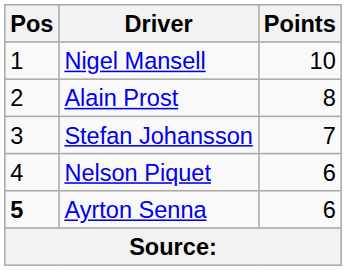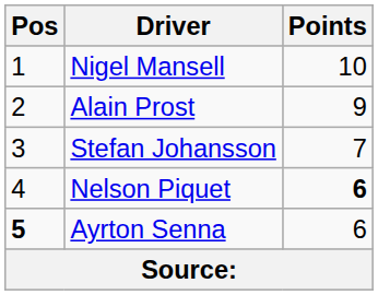 <table class="wikitable" style="font-size: 95%;">
 <tr>
 <th>Pos</th>
 <th>Driver</th>
 <th>Points</th>
 </tr>
 <tr>
 <td>1</td>
 <td> <a href='#'>Nigel Mansell</a></td>
 <td align="right">10</td>
 </tr>
 <tr>
 <td>2</td>
 <td> <a href='#'>Alain Prost</a></td>
-<td align="right">8</td>
+<td align="right">9</td>
 </tr>
 <tr>
 <td>3</td>
 <td> <a href='#'>Stefan Johansson</a></td>
 <td align="right">7</td>
 </tr>
 <tr>
 <td>4</td>
 <td> <a href='#'>Nelson Piquet</a></td>
-<td align="right">6</td>
+<td align="right"><strong>6</strong></td>
 </tr>
 <tr>
 <td><strong>5</strong></td>
 <td> <a href='#'>Ayrton Senna</a></td>
 <td align="right">6</td>
 </tr>
 <tr>
 <th colspan=4>Source: </th>
 </tr>
 </table>
